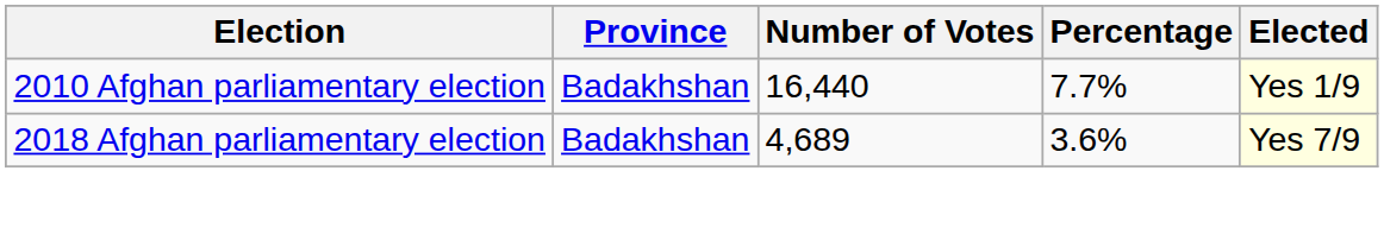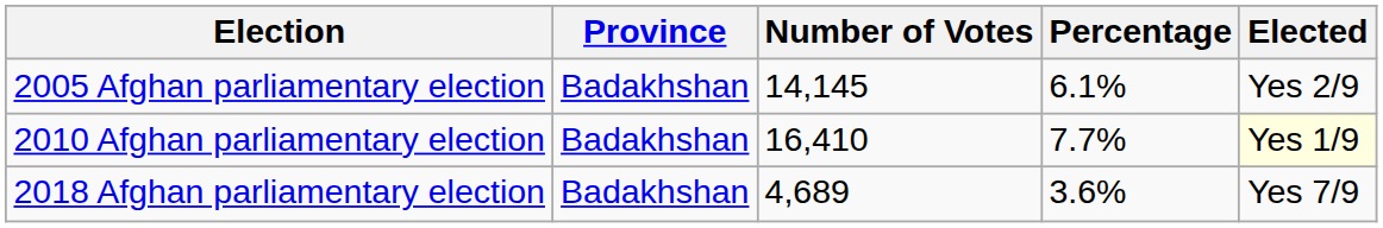 <table class="wikitable">
 <tr>
 <th>Election</th>
 <th><a href='#'>Province</a></th>
 <th>Number of Votes</th>
 <th>Percentage</th>
 <th>Elected</th>
 </tr>
 <tr>
+<td><a href='#'>2005 Afghan parliamentary election</a></td>
+<td><a href='#'>Badakhshan</a></td>
+<td>14,145</td>
+<td>6.1%</td>
+<td>Yes 2/9</td>
+</tr>
+<tr>
 <td><a href='#'>2010 Afghan parliamentary election</a></td>
 <td><a href='#'>Badakhshan</a></td>
-<td>16,440</td>
+<td>16,410</td>
 <td>7.7%</td>
 <td style="background: lightyellow;">Yes 1/9</td>
 </tr>
 <tr>
 <td><a href='#'>2018 Afghan parliamentary election</a></td>
 <td><a href='#'>Badakhshan</a></td>
 <td>4,689</td>
 <td>3.6%</td>
-<td style="background: lightyellow;">Yes 7/9</td>
+<td>Yes 7/9</td>
 </tr>
 </table>
